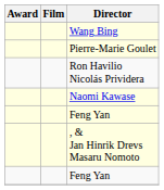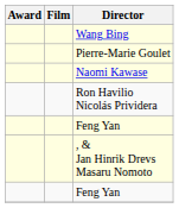 <table class="wikitable" style="font-size:95%;">
 <tr>
 <th>Award</th>
 <th>Film</th>
 <th>Director</th>
 </tr>
 <tr bgcolor=lightyellow>
 <td></td>
 <td></td>
 <td> <a href='#'>Wang Bing</a></td>
 </tr>
 <tr bgcolor=lightyellow>
 <td></td>
 <td></td>
 <td> Pierre-Marie Goulet</td>
 </tr>
+<tr bgcolor=lightyellow>
+<td></td>
+<td></td>
+<td> <a href='#'>Naomi Kawase</a></td>
+</tr>
 <tr>
 <td></td>
 <td></td>
 <td> Ron Havilio<br> Nicolás Prividera</td>
-</tr>
-<tr bgcolor=lightyellow>
-<td></td>
-<td></td>
-<td> <a href='#'>Naomi Kawase</a></td>
 </tr>
 <tr bgcolor=lightyellow>
 <td></td>
 <td></td>
 <td> Feng Yan</td>
 </tr>
 <tr bgcolor=lightyellow>
 <td></td>
 <td></td>
 <td> , &<br> Jan Hinrik Drevs<br> Masaru Nomoto</td>
 </tr>
 <tr>
 <td></td>
 <td></td>
 <td> Feng Yan</td>
 </tr>
 <tr>
 </tr>
 </table>
